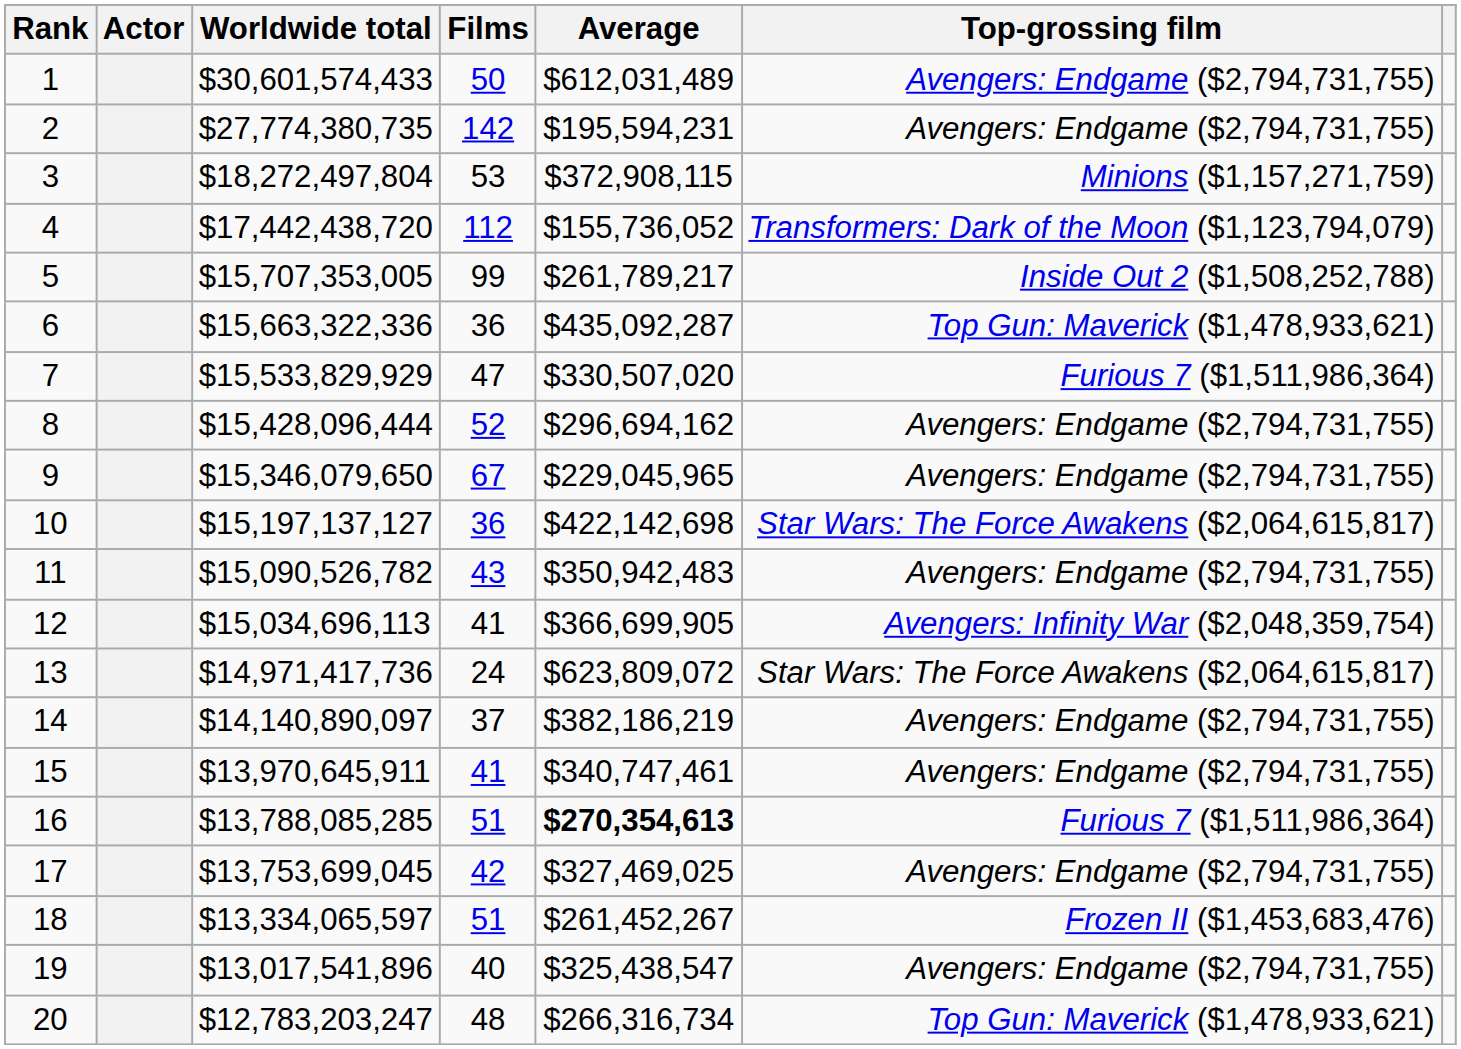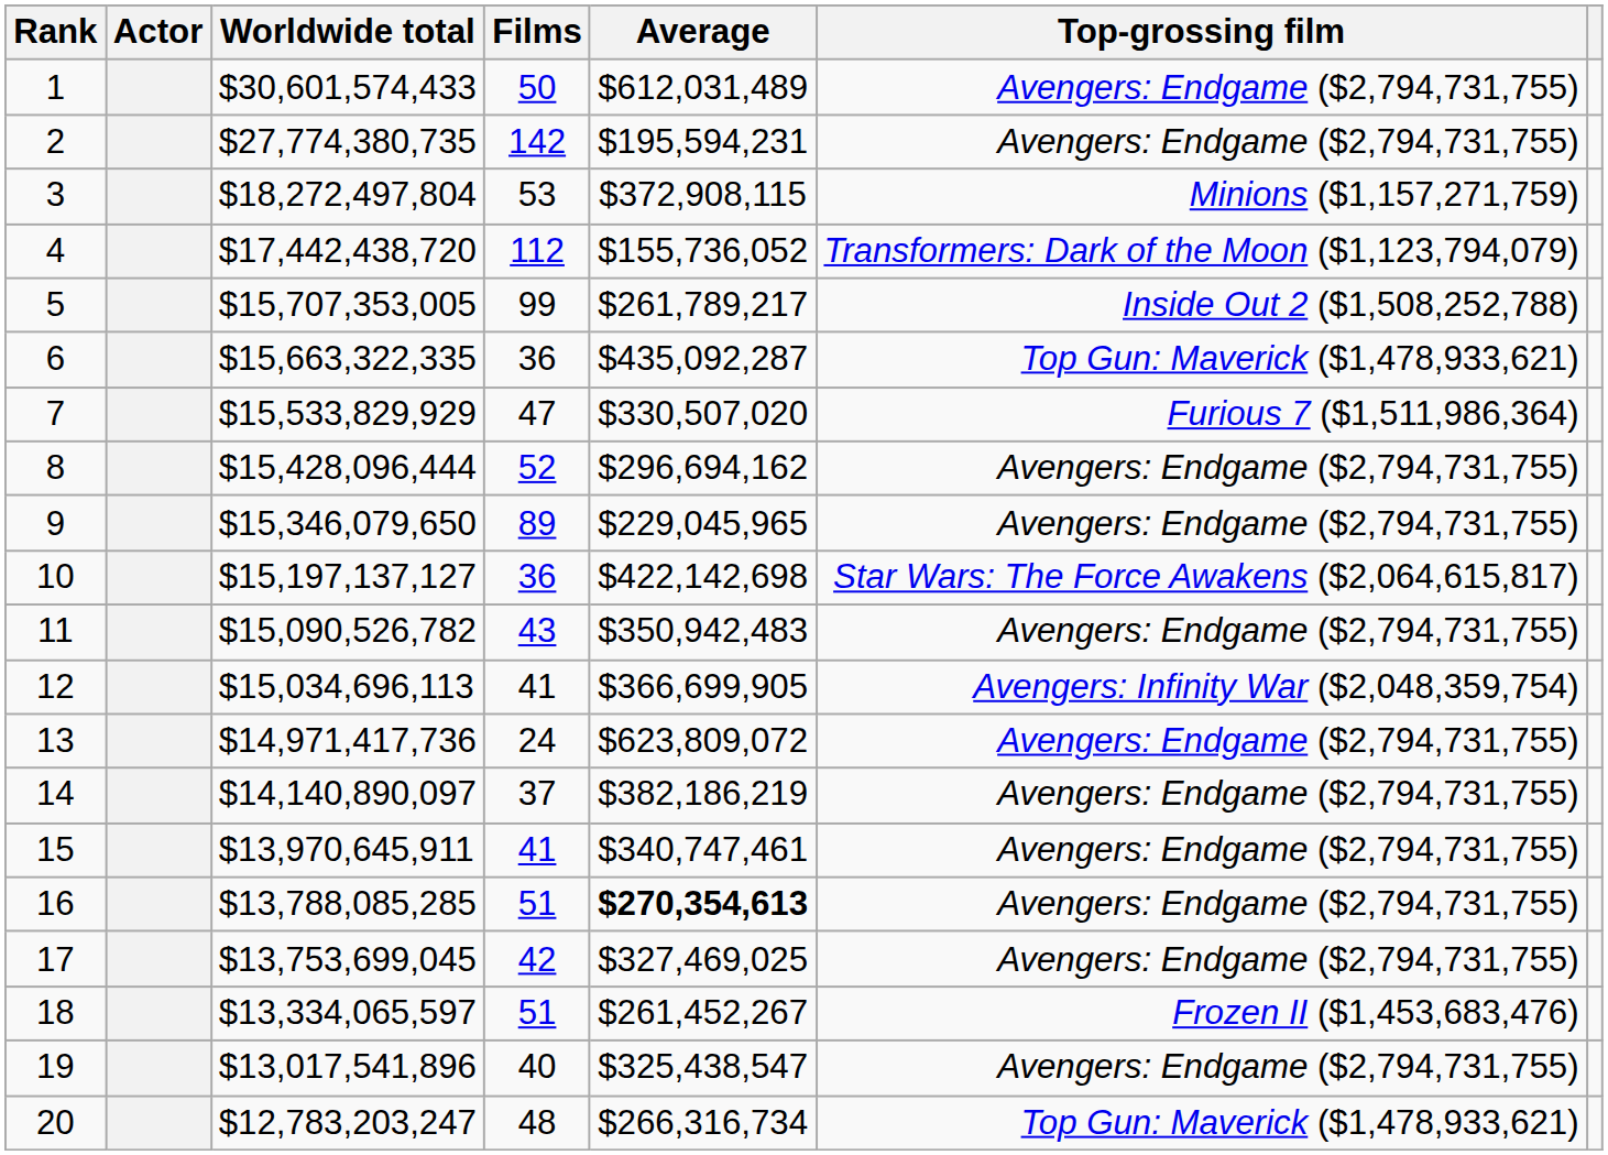 <table class="wikitable plainrowheaders sortable" style="text-align:center">
 <tr>
 <th scope="col">Rank</th>
 <th scope="col">Actor</th>
 <th scope="col">Worldwide total</th>
 <th scope="col">Films</th>
 <th scope="col">Average</th>
 <th scope="col">Top-grossing film</th>
 <th></th>
 </tr>
 <tr>
 <td>1</td>
 <th scope="row"></th>
 <td style="text-align:left">$30,601,574,433</td>
 <td><a href='#'>50</a></td>
 <td>$612,031,489</td>
 <td style="text-align:right"><em><a href='#'>Avengers: Endgame</a></em> ($2,794,731,755)</td>
 <td></td>
 </tr>
 <tr>
 <td>2</td>
 <th scope="row"></th>
 <td style="text-align:left">$27,774,380,735</td>
 <td><a href='#'>142</a></td>
 <td>$195,594,231</td>
 <td style="text-align:right"><em>Avengers: Endgame</em> ($2,794,731,755)</td>
 <td></td>
 </tr>
 <tr>
 <td>3</td>
 <th scope="row"></th>
 <td style="text-align:left">$18,272,497,804</td>
 <td>53</td>
 <td>$372,908,115</td>
 <td style="text-align:right"><em><a href='#'>Minions</a></em> ($1,157,271,759)</td>
 <td></td>
 </tr>
 <tr>
 <td>4</td>
 <th scope="row"></th>
 <td style="text-align:left">$17,442,438,720</td>
 <td><a href='#'>112</a></td>
 <td>$155,736,052</td>
 <td style="text-align:right"><em><a href='#'>Transformers: Dark of the Moon</a></em> ($1,123,794,079)</td>
 <td></td>
 </tr>
 <tr>
 <td>5</td>
 <th scope="row"></th>
 <td style="text-align:left">$15,707,353,005</td>
 <td>99</td>
 <td>$261,789,217</td>
 <td style="text-align:right"><em><a href='#'>Inside Out 2</a></em> ($1,508,252,788)</td>
 <td></td>
 </tr>
 <tr>
 <td>6</td>
 <th scope="row"></th>
-<td style="text-align:left">$15,663,322,336</td>
+<td style="text-align:left">$15,663,322,335</td>
 <td>36</td>
 <td>$435,092,287</td>
 <td style="text-align:right"><em><a href='#'>Top Gun: Maverick</a></em> ($1,478,933,621)</td>
 <td></td>
 </tr>
 <tr>
 <td>7</td>
 <th scope="row"></th>
 <td style="text-align:left">$15,533,829,929</td>
 <td>47</td>
 <td>$330,507,020</td>
 <td style="text-align:right"><em><a href='#'>Furious 7</a></em> ($1,511,986,364)</td>
 <td></td>
 </tr>
 <tr>
 <td>8</td>
 <th scope="row"></th>
 <td style="text-align:left">$15,428,096,444</td>
 <td><a href='#'>52</a></td>
 <td>$296,694,162</td>
 <td style="text-align:right"><em>Avengers: Endgame</em> ($2,794,731,755)</td>
 <td></td>
 </tr>
 <tr>
 <td>9</td>
 <th scope="row"></th>
 <td style="text-align:left">$15,346,079,650</td>
-<td><a href='#'>67</a></td>
+<td><a href='#'>89</a></td>
 <td>$229,045,965</td>
 <td style="text-align:right"><em>Avengers: Endgame</em> ($2,794,731,755)</td>
 <td></td>
 </tr>
 <tr>
 <td>10</td>
 <th scope="row"></th>
 <td style="text-align:left">$15,197,137,127</td>
 <td><a href='#'>36</a></td>
 <td>$422,142,698</td>
 <td style="text-align:right"><em><a href='#'>Star Wars: The Force Awakens</a></em> ($2,064,615,817)</td>
 <td></td>
 </tr>
 <tr>
 <td>11</td>
 <th scope="row"></th>
 <td style="text-align:left">$15,090,526,782</td>
 <td><a href='#'>43</a></td>
 <td>$350,942,483</td>
 <td style="text-align:right"><em>Avengers: Endgame</em> ($2,794,731,755)</td>
 <td></td>
 </tr>
 <tr>
 <td>12</td>
 <th scope="row"></th>
 <td style="text-align:left">$15,034,696,113</td>
 <td>41</td>
 <td>$366,699,905</td>
 <td style="text-align:right"><em><a href='#'>Avengers: Infinity War</a></em> ($2,048,359,754)</td>
 <td></td>
 </tr>
 <tr>
 <td>13</td>
 <th scope="row"></th>
 <td style="text-align:left">$14,971,417,736</td>
 <td>24</td>
 <td>$623,809,072</td>
-<td style="text-align:right"><em>Star Wars: The Force Awakens</em> ($2,064,615,817)</td>
+<td style="text-align:right"><em><a href='#'>Avengers: Endgame</a></em> ($2,794,731,755)</td>
 <td></td>
 </tr>
 <tr>
 <td>14</td>
 <th scope="row"></th>
 <td style="text-align:left">$14,140,890,097</td>
 <td>37</td>
 <td>$382,186,219</td>
 <td style="text-align:right"><em>Avengers: Endgame</em> ($2,794,731,755)</td>
 <td></td>
 </tr>
 <tr>
 <td>15</td>
 <th scope="row"></th>
 <td style="text-align:left">$13,970,645,911</td>
 <td><a href='#'>41</a></td>
 <td>$340,747,461</td>
 <td style="text-align:right"><em>Avengers: Endgame</em> ($2,794,731,755)</td>
 <td></td>
 </tr>
 <tr>
 <td>16</td>
 <th scope="row"></th>
 <td style="text-align:left">$13,788,085,285</td>
 <td><a href='#'>51</a></td>
 <td><strong>$270,354,613</strong></td>
-<td style="text-align:right"><em><a href='#'>Furious 7</a></em> ($1,511,986,364)</td>
+<td style="text-align:right"><em>Avengers: Endgame</em> ($2,794,731,755)</td>
 <td></td>
 </tr>
 <tr>
 <td>17</td>
 <th scope="row"></th>
 <td style="text-align:left">$13,753,699,045</td>
 <td><a href='#'>42</a></td>
 <td>$327,469,025</td>
 <td style="text-align:right"><em>Avengers: Endgame</em> ($2,794,731,755)</td>
 <td></td>
 </tr>
 <tr>
 <td>18</td>
 <th scope="row"></th>
 <td style="text-align:left">$13,334,065,597</td>
 <td><a href='#'>51</a></td>
 <td>$261,452,267</td>
 <td style="text-align:right"><em><a href='#'>Frozen II</a></em> ($1,453,683,476)</td>
 <td></td>
 </tr>
 <tr>
 <td>19</td>
 <th scope="row"></th>
 <td style="text-align:left">$13,017,541,896</td>
 <td>40</td>
 <td>$325,438,547</td>
 <td style="text-align:right"><em>Avengers: Endgame</em> ($2,794,731,755)</td>
 <td></td>
 </tr>
 <tr>
 <td>20</td>
 <th scope="row"></th>
 <td style="text-align:left">$12,783,203,247</td>
 <td>48</td>
 <td>$266,316,734</td>
 <td style="text-align:right"><em><a href='#'>Top Gun: Maverick</a></em> ($1,478,933,621)</td>
 <td></td>
 </tr>
 </table>
